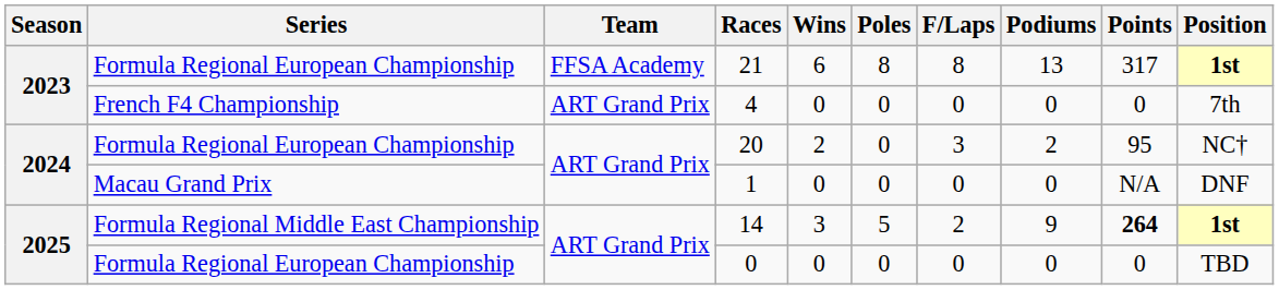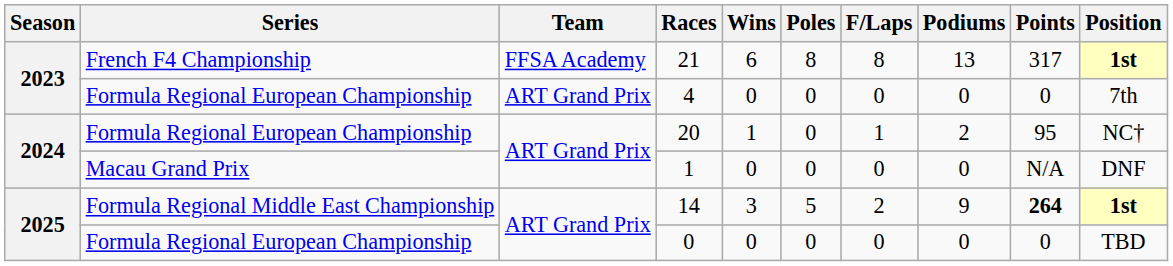 <table class="wikitable" style="font-size: 90%; text-align: center;">
 <tr>
 <th>Season</th>
 <th>Series</th>
 <th>Team</th>
 <th>Races</th>
 <th>Wins</th>
 <th>Poles</th>
 <th>F/Laps</th>
 <th>Podiums</th>
 <th>Points</th>
 <th>Position</th>
 </tr>
 <tr>
 <th rowspan="2">2023</th>
-<td align=left><a href='#'>Formula Regional European Championship</a></td>
+<td align=left><a href='#'>French F4 Championship</a></td>
 <td align=left><a href='#'>FFSA Academy</a></td>
 <td>21</td>
 <td>6</td>
 <td>8</td>
 <td>8</td>
 <td>13</td>
 <td>317</td>
 <td style="background:#FFFFBF"><strong>1st</strong></td>
 </tr>
 <tr>
-<td align=left><a href='#'>French F4 Championship</a></td>
+<td align=left><a href='#'>Formula Regional European Championship</a></td>
 <td align=left><a href='#'>ART Grand Prix</a></td>
 <td>4</td>
 <td>0</td>
 <td>0</td>
 <td>0</td>
 <td>0</td>
 <td>0</td>
 <td>7th</td>
 </tr>
 <tr>
 <th rowspan="2">2024</th>
 <td align=left><a href='#'>Formula Regional European Championship</a></td>
 <td rowspan="2" align="left"><a href='#'>ART Grand Prix</a></td>
 <td>20</td>
-<td>2</td>
+<td>1</td>
 <td>0</td>
-<td>3</td>
+<td>1</td>
 <td>2</td>
 <td>95</td>
 <td>NC†</td>
 </tr>
 <tr>
 <td align=left><a href='#'>Macau Grand Prix</a></td>
 <td>1</td>
 <td>0</td>
 <td>0</td>
 <td>0</td>
 <td>0</td>
 <td>N/A</td>
 <td>DNF</td>
 </tr>
 <tr>
 <th rowspan="2">2025</th>
 <td align=left><a href='#'>Formula Regional Middle East Championship</a></td>
 <td rowspan="2" align=left><a href='#'>ART Grand Prix</a></td>
 <td>14</td>
 <td>3</td>
 <td>5</td>
 <td>2</td>
 <td>9</td>
 <td><strong>264</strong></td>
 <td style="background:#FFFFBF"><strong>1st</strong></td>
 </tr>
 <tr>
 <td align="left"><a href='#'>Formula Regional European Championship</a></td>
 <td>0</td>
 <td>0</td>
 <td>0</td>
 <td>0</td>
 <td>0</td>
 <td>0</td>
 <td>TBD</td>
 </tr>
 </table>
